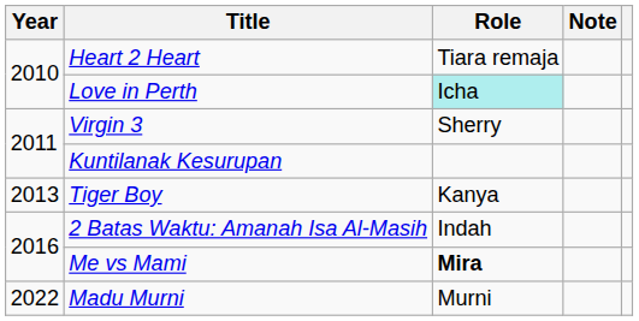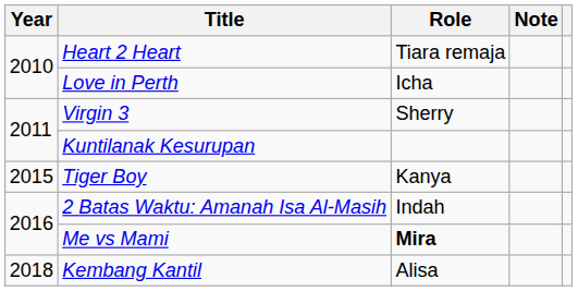 <table class="wikitable unsortable">
 <tr>
 <th>Year</th>
 <th>Title</th>
 <th>Role</th>
 <th>Note</th>
 <th></th>
 </tr>
 <tr>
 <td rowspan="2">2010</td>
 <td><em><a href='#'>Heart 2 Heart</a></em></td>
 <td>Tiara remaja</td>
 <td></td>
 <td align="center"></td>
 </tr>
 <tr>
 <td><em><a href='#'>Love in Perth</a></em></td>
-<td style="background: paleturquoise;">Icha</td>
+<td>Icha</td>
 <td></td>
 <td align="center"></td>
 </tr>
 <tr>
 <td rowspan="2">2011</td>
 <td><em><a href='#'>Virgin 3</a></em></td>
 <td>Sherry</td>
 <td></td>
 <td align="center"></td>
 </tr>
 <tr>
 <td><em><a href='#'>Kuntilanak Kesurupan</a></em></td>
 <td></td>
 <td></td>
 <td align="center"></td>
 </tr>
 <tr>
-<td>2013</td>
+<td>2015</td>
 <td><em><a href='#'>Tiger Boy</a></em></td>
 <td>Kanya</td>
 <td></td>
 <td align="center"></td>
 </tr>
 <tr>
 <td rowspan="2">2016</td>
 <td><em><a href='#'>2 Batas Waktu: Amanah Isa Al-Masih</a></em></td>
 <td>Indah</td>
 <td></td>
 <td align="center"></td>
 </tr>
 <tr>
 <td><em><a href='#'>Me vs Mami</a></em></td>
 <td><strong>Mira</strong></td>
 <td></td>
 <td align="center"></td>
 </tr>
 <tr>
-<td>2022</td>
-<td><em><a href='#'>Madu Murni</a></em></td>
-<td>Murni</td>
+<td>2018</td>
+<td><em><a href='#'>Kembang Kantil</a></em></td>
+<td>Alisa</td>
 <td></td>
 <td align="center"></td>
 </tr>
 </table>
